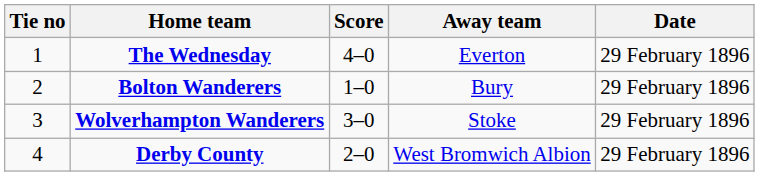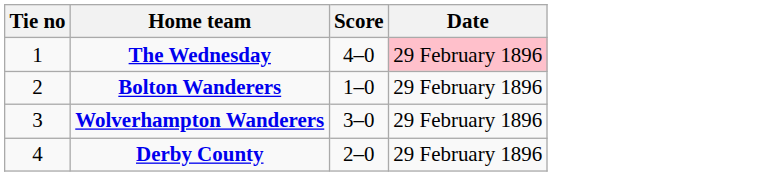 <table class="wikitable" style="text-align: center">
 <tr>
 <th>Tie no</th>
 <th>Home team</th>
 <th>Score</th>
-<th>Away team</th>
 <th>Date</th>
 </tr>
 <tr>
 <td>1</td>
 <td><strong><a href='#'>The Wednesday</a></strong></td>
 <td>4–0</td>
-<td><a href='#'>Everton</a></td>
-<td>29 February 1896</td>
+<td style="background: pink;">29 February 1896</td>
 </tr>
 <tr>
 <td>2</td>
 <td><strong><a href='#'>Bolton Wanderers</a></strong></td>
 <td>1–0</td>
-<td><a href='#'>Bury</a></td>
 <td>29 February 1896</td>
 </tr>
 <tr>
 <td>3</td>
 <td><strong><a href='#'>Wolverhampton Wanderers</a></strong></td>
 <td>3–0</td>
-<td><a href='#'>Stoke</a></td>
 <td>29 February 1896</td>
 </tr>
 <tr>
 <td>4</td>
 <td><strong><a href='#'>Derby County</a></strong></td>
 <td>2–0</td>
-<td><a href='#'>West Bromwich Albion</a></td>
 <td>29 February 1896</td>
 </tr>
 </table>
